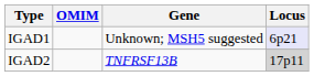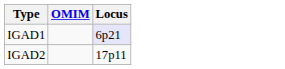 <table class="wikitable">
 <tr>
 <th>Type</th>
 <th><a href='#'>OMIM</a></th>
-<th>Gene</th>
 <th>Locus</th>
 </tr>
 <tr>
 <td>IGAD1</td>
 <td></td>
-<td>Unknown; <a href='#'>MSH5</a> suggested</td>
 <td style="background: lavender;">6p21</td>
 </tr>
 <tr>
 <td>IGAD2</td>
 <td></td>
-<td><em><a href='#'>TNFRSF13B</a></em></td>
-<td style="background: lightgrey;">17p11</td>
+<td>17p11</td>
 </tr>
 </table>
